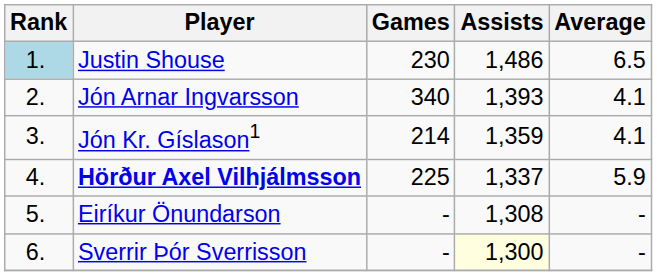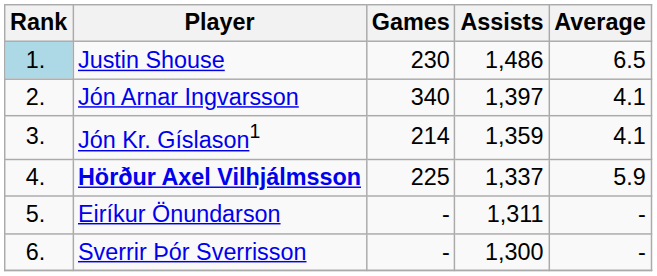 <table class="wikitable sortable" style="font-size: 100%;">
 <tr>
 <th>Rank</th>
 <th>Player</th>
 <th>Games</th>
 <th>Assists</th>
 <th>Average</th>
 </tr>
 <tr>
 <td align="center" style="background: lightblue;">1. </td>
 <td> <a href='#'>Justin Shouse</a></td>
 <td align="right"> 230</td>
 <td align="right"> 1,486</td>
 <td align="right"> 6.5</td>
 </tr>
 <tr>
 <td align="center">2. </td>
 <td> <a href='#'>Jón Arnar Ingvarsson</a></td>
 <td align="right"> 340</td>
-<td align="right"> 1,393</td>
+<td align="right"> 1,397</td>
 <td align="right"> 4.1</td>
 </tr>
 <tr>
 <td align="center">3. </td>
 <td> <a href='#'>Jón Kr. Gíslason</a><sup>1</sup></td>
 <td align="right"> 214</td>
 <td align="right"> 1,359</td>
 <td align="right"> 4.1</td>
 </tr>
 <tr>
 <td align="center">4. </td>
 <td> <strong><a href='#'>Hörður Axel Vilhjálmsson</a></strong></td>
 <td align="right"> 225</td>
 <td align="right"> 1,337</td>
 <td align="right"> 5.9</td>
 </tr>
 <tr>
 <td align="center">5. </td>
 <td> <a href='#'>Eiríkur Önundarson</a></td>
 <td align="right"> -</td>
-<td align="right"> 1,308</td>
+<td align="right"> 1,311</td>
 <td align="right"> -</td>
 </tr>
 <tr>
 <td align="center">6. </td>
 <td> <a href='#'>Sverrir Þór Sverrisson</a></td>
 <td align="right"> -</td>
-<td align="right" style="background: lightyellow;"> 1,300</td>
+<td align="right"> 1,300</td>
 <td align="right"> -</td>
 </tr>
 <tr>
 </tr>
 </table>
